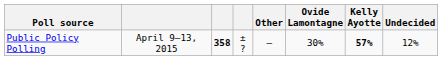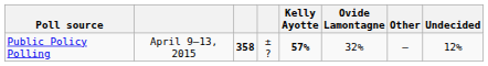 <table class="wikitable" style="text-align:center">
 <tr valign= bottom>
 <th>Poll source</th>
 <th></th>
 <th></th>
 <th></th>
+<th>Kelly<br>Ayotte</th>
+<th>Ovide<br>Lamontagne</th>
 <th>Other</th>
-<th>Ovide<br>Lamontagne</th>
-<th>Kelly<br>Ayotte</th>
 <th>Undecided</th>
 </tr>
 <tr>
 <td align=left><a href='#'>Public Policy Polling</a></td>
 <td>April 9–13, 2015</td>
 <td><strong>358</strong></td>
 <td>± ?</td>
+<td><strong>57%</strong></td>
+<td>32%</td>
 <td>—</td>
-<td>30%</td>
-<td><strong>57%</strong></td>
 <td>12%</td>
 </tr>
 </table>
